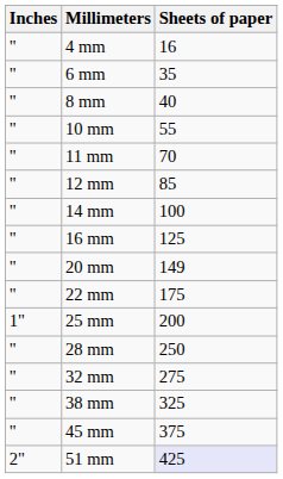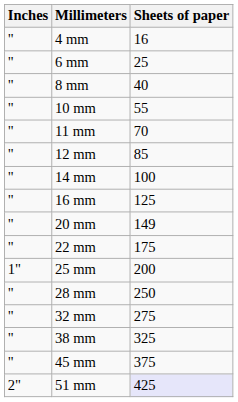 <table class="wikitable floatright">
 <tr>
 <th>Inches</th>
 <th>Millimeters</th>
 <th>Sheets of paper</th>
 </tr>
 <tr>
 <td>"</td>
 <td>4 mm</td>
 <td>16</td>
 </tr>
 <tr>
 <td>"</td>
 <td>6 mm</td>
-<td>35</td>
+<td>25</td>
 </tr>
 <tr>
 <td>"</td>
 <td>8 mm</td>
 <td>40</td>
 </tr>
 <tr>
 <td>"</td>
 <td>10 mm</td>
 <td>55</td>
 </tr>
 <tr>
 <td>"</td>
 <td>11 mm</td>
 <td>70</td>
 </tr>
 <tr>
 <td>"</td>
 <td>12 mm</td>
 <td>85</td>
 </tr>
 <tr>
 <td>"</td>
 <td>14 mm</td>
 <td>100</td>
 </tr>
 <tr>
 <td>"</td>
 <td>16 mm</td>
 <td>125</td>
 </tr>
 <tr>
 <td>"</td>
 <td>20 mm</td>
 <td>149</td>
 </tr>
 <tr>
 <td>"</td>
 <td>22 mm</td>
 <td>175</td>
 </tr>
 <tr>
 <td>1"</td>
 <td>25 mm</td>
 <td>200</td>
 </tr>
 <tr>
 <td>"</td>
 <td>28 mm</td>
 <td>250</td>
 </tr>
 <tr>
 <td>"</td>
 <td>32 mm</td>
 <td>275</td>
 </tr>
 <tr>
 <td>"</td>
 <td>38 mm</td>
 <td>325</td>
 </tr>
 <tr>
 <td>"</td>
 <td>45 mm</td>
 <td>375</td>
 </tr>
 <tr>
 <td>2"</td>
 <td>51 mm</td>
 <td style="background: lavender;">425</td>
 </tr>
 </table>
